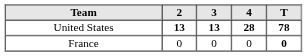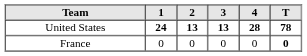 <table border=1 cellspacing=0 width=425 style="margin-left:3em;">
 <tr style="text-align:center; background-color:#e6e6e6;">
 <th>Team</th>
+<th>1</th>
 <th>2</th>
 <th>3</th>
 <th>4</th>
 <th>T</th>
 </tr>
 <tr style="text-align:center">
 <td> United States</td>
+<td><strong>24</strong></td>
 <td><strong>13</strong></td>
 <td><strong>13</strong></td>
 <td><strong>28</strong></td>
 <th>78</th>
 </tr>
 <tr style="text-align:center">
 <td> France</td>
 <td>0</td>
 <td>0</td>
 <td>0</td>
+<td>0</td>
 <th>0</th>
 </tr>
 </table>
